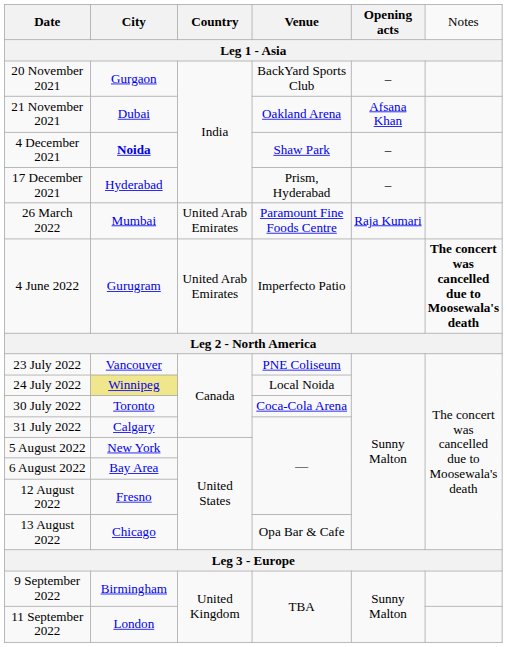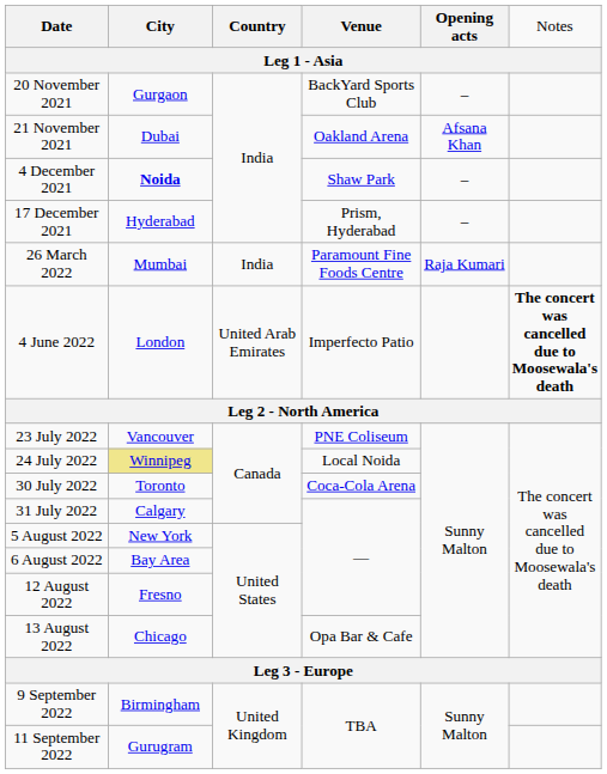 <table class="wikitable" style="text-align:center;">
 <tr>
 <th scope="col" style="width:12em;">Date</th>
 <th scope="col" style="width:10em;">City</th>
 <th scope="col" style="width:10em;">Country</th>
 <th scope="col" style="width:16em;">Venue</th>
 <th scope="col" style="width:10em;">Opening acts</th>
 <td>Notes</td>
 </tr>
 <tr>
 <th colspan="6">Leg 1 - Asia</th>
 </tr>
 <tr>
 <td>20 November 2021</td>
 <td><a href='#'>Gurgaon</a></td>
 <td rowspan="4">India</td>
 <td>BackYard Sports Club</td>
 <td>–</td>
 <td></td>
 </tr>
 <tr>
 <td>21 November 2021</td>
 <td><a href='#'>Dubai</a></td>
 <td><a href='#'>Oakland Arena</a></td>
 <td><a href='#'>Afsana Khan</a></td>
 <td></td>
 </tr>
 <tr>
 <td>4 December 2021</td>
 <td><strong><a href='#'>Noida</a></strong></td>
 <td><a href='#'>Shaw Park</a></td>
 <td>–</td>
 <td></td>
 </tr>
 <tr>
 <td>17 December 2021</td>
 <td><a href='#'>Hyderabad</a></td>
 <td>Prism, Hyderabad</td>
 <td>–</td>
 <td></td>
 </tr>
 <tr>
 <td>26 March 2022</td>
 <td><a href='#'>Mumbai</a></td>
-<td>United Arab Emirates</td>
+<td>India</td>
 <td><a href='#'>Paramount Fine Foods Centre</a></td>
 <td><a href='#'>Raja Kumari</a></td>
 <td></td>
 </tr>
 <tr>
 <td>4 June 2022</td>
-<td><a href='#'>Gurugram</a></td>
+<td><a href='#'>London</a></td>
 <td>United Arab Emirates</td>
 <td>Imperfecto Patio</td>
 <td></td>
 <td><strong>The concert was cancelled due to Moosewala's death</strong></td>
 </tr>
 <tr>
 <th colspan="6">Leg 2 - North America</th>
 </tr>
 <tr>
 <td>23 July 2022</td>
 <td><a href='#'>Vancouver</a></td>
 <td rowspan="4">Canada</td>
 <td><a href='#'>PNE Coliseum</a></td>
 <td rowspan="8">Sunny Malton</td>
 <td rowspan= "8">The concert was cancelled due to Moosewala's death</td>
 </tr>
 <tr>
 <td>24 July 2022</td>
 <td style="background: khaki;"><a href='#'>Winnipeg</a></td>
 <td>Local Noida</td>
 </tr>
 <tr>
 <td>30 July 2022</td>
 <td><a href='#'>Toronto</a></td>
 <td><a href='#'>Coca-Cola Arena</a></td>
 </tr>
 <tr>
 <td>31 July 2022</td>
 <td><a href='#'>Calgary</a></td>
 <td rowspan="4">—</td>
 </tr>
 <tr>
 <td>5 August 2022</td>
 <td><a href='#'>New York</a></td>
 <td rowspan="4">United States</td>
 </tr>
 <tr>
 <td>6 August 2022</td>
 <td><a href='#'>Bay Area</a></td>
 </tr>
 <tr>
 <td>12 August 2022</td>
 <td><a href='#'>Fresno</a></td>
 </tr>
 <tr>
 <td>13 August 2022</td>
 <td><a href='#'>Chicago</a></td>
 <td>Opa Bar & Cafe</td>
 </tr>
 <tr>
 <th colspan="6">Leg 3 - Europe</th>
 </tr>
 <tr>
 <td>9 September 2022</td>
 <td><a href='#'>Birmingham</a></td>
 <td rowspan="2">United Kingdom</td>
 <td rowspan="2">TBA</td>
 <td rowspan="2">Sunny Malton</td>
 <td></td>
 </tr>
 <tr>
 <td>11 September 2022</td>
-<td><a href='#'>London</a></td>
+<td><a href='#'>Gurugram</a></td>
 <td></td>
 </tr>
 </table>
